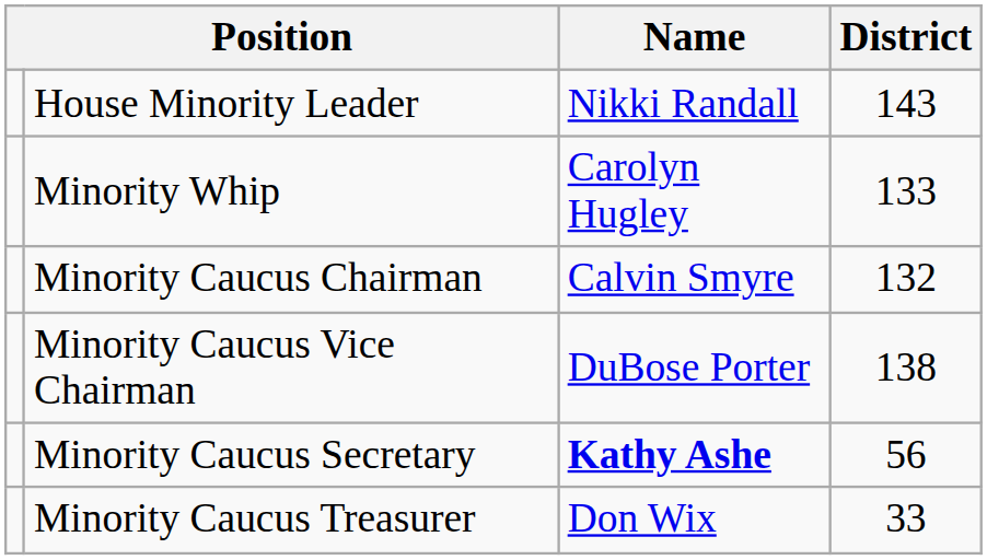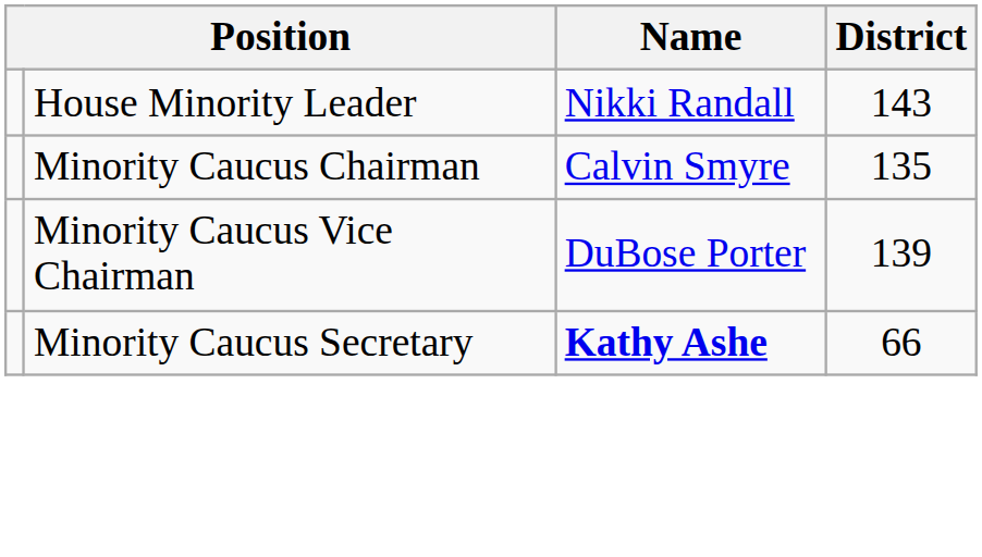 <table class="wikitable">
 <tr>
 <th colspan=2 align=center>Position</th>
 <th width="099" align=center>Name</th>
 <th align=center>District</th>
 </tr>
 <tr>
 <td></td>
 <td width="201">House Minority Leader</td>
 <td><a href='#'>Nikki Randall</a></td>
 <td align=center>143</td>
 </tr>
 <tr>
 <td></td>
-<td>Minority Whip</td>
-<td><a href='#'>Carolyn Hugley</a></td>
-<td align=center>133</td>
-</tr>
-<tr>
-<td></td>
 <td>Minority Caucus Chairman</td>
 <td><a href='#'>Calvin Smyre</a></td>
-<td align=center>132</td>
+<td align=center>135</td>
 </tr>
 <tr>
 <td></td>
 <td>Minority Caucus Vice Chairman</td>
 <td><a href='#'>DuBose Porter</a></td>
-<td align=center>138</td>
+<td align=center>139</td>
 </tr>
 <tr>
 <td></td>
 <td>Minority Caucus Secretary</td>
 <td><strong><a href='#'>Kathy Ashe</a></strong></td>
-<td align=center>56</td>
-</tr>
-<tr>
-<td></td>
-<td>Minority Caucus Treasurer</td>
-<td><a href='#'>Don Wix</a></td>
-<td align=center>33</td>
+<td align=center>66</td>
 </tr>
 </table>
